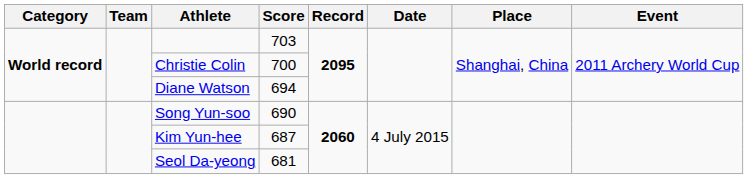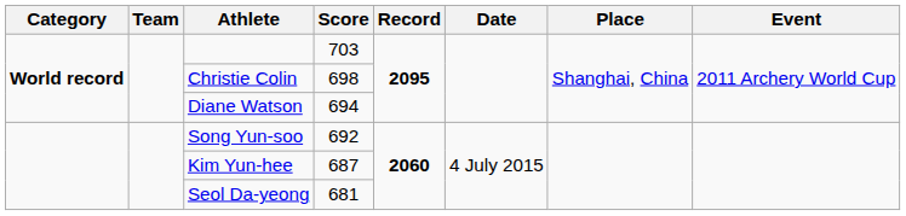 <table class="wikitable" style="text-align:center">
 <tr>
 <th>Category</th>
 <th>Team</th>
 <th>Athlete</th>
 <th>Score</th>
 <th>Record</th>
 <th>Date</th>
 <th>Place</th>
 <th>Event</th>
 </tr>
 <tr>
 <td rowspan="3"><strong>World record</strong></td>
 <td align="left" rowspan="3"></td>
 <td align="left"></td>
 <td>703</td>
 <td rowspan="3"><strong>2095</strong></td>
 <td rowspan="3"></td>
 <td rowspan="3"><a href='#'>Shanghai</a>, <a href='#'>China</a></td>
 <td rowspan="3"><a href='#'>2011 Archery World Cup</a></td>
 </tr>
 <tr>
 <td align="left"><a href='#'>Christie Colin</a></td>
-<td>700</td>
+<td>698</td>
 </tr>
 <tr>
 <td align="left"><a href='#'>Diane Watson</a></td>
 <td>694</td>
 </tr>
 <tr>
 <td rowspan="3"><strong></strong></td>
 <td align="left" rowspan="3"></td>
 <td align="left"><a href='#'>Song Yun-soo</a></td>
-<td>690</td>
+<td>692</td>
 <td rowspan="3"><strong>2060</strong></td>
 <td rowspan="3">4 July 2015</td>
 <td rowspan="3"></td>
 <td rowspan="3"></td>
 </tr>
 <tr>
 <td align="left"><a href='#'>Kim Yun-hee</a></td>
 <td>687</td>
 </tr>
 <tr>
 <td align="left"><a href='#'>Seol Da-yeong</a></td>
 <td>681</td>
 </tr>
 </table>
